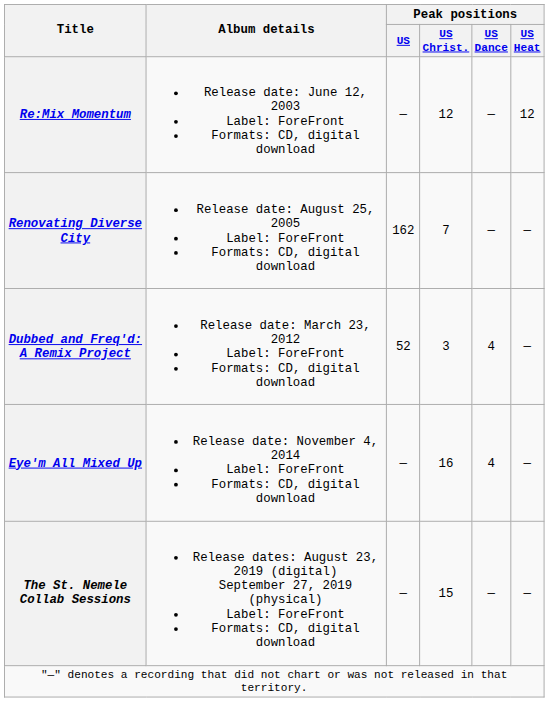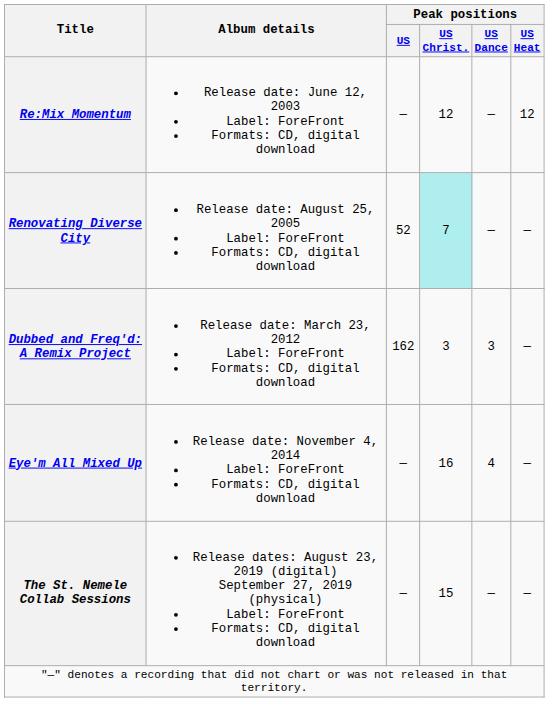 <table class="wikitable plainrowheaders" style="text-align:center;">
 <tr>
 <th scope="col" rowspan="2" style="width:11em;">Title</th>
 <th scope="col" rowspan="2" style="width:19em;">Album details</th>
 <th scope="col" colspan="5">Peak positions</th>
 </tr>
 <tr>
 <th scope="col" style="width:2.5em;font-size:90%;"><a href='#'>US</a><br></th>
 <th scope="col" style="width:2.5em;font-size:90%;"><a href='#'>US Christ.</a><br></th>
 <th scope="col" style="width:2.5em;font-size:90%;"><a href='#'>US Dance</a><br></th>
 <th scope="col" style="width:2.5em;font-size:90%;"><a href='#'>US Heat</a><br></th>
 </tr>
 <tr>
 <th scope="row"><em><a href='#'>Re:Mix Momentum</a></em></th>
 <td><br><ul><li>Release date: June 12, 2003</li><li>Label: ForeFront</li><li>Formats: CD, digital download</li></ul></td>
 <td>—</td>
 <td>12</td>
 <td>—</td>
 <td>12</td>
 </tr>
 <tr>
 <th scope="row"><em><a href='#'>Renovating Diverse City</a></em></th>
 <td><br><ul><li>Release date: August 25, 2005</li><li>Label: ForeFront</li><li>Formats: CD, digital download</li></ul></td>
-<td>162</td>
-<td>7</td>
+<td>52</td>
+<td style="background: paleturquoise;">7</td>
 <td>—</td>
 <td>—</td>
 </tr>
 <tr>
 <th scope="row"><em><a href='#'>Dubbed and Freq'd: A Remix Project</a></em></th>
 <td><br><ul><li>Release date: March 23, 2012</li><li>Label: ForeFront</li><li>Formats: CD, digital download</li></ul></td>
-<td>52</td>
+<td>162</td>
 <td>3</td>
-<td>4</td>
+<td>3</td>
 <td>—</td>
 </tr>
 <tr>
 <th scope="row"><em><a href='#'>Eye'm All Mixed Up</a></em></th>
 <td><br><ul><li>Release date: November 4, 2014</li><li>Label: ForeFront</li><li>Formats: CD, digital download</li></ul></td>
 <td>—</td>
 <td>16</td>
 <td>4</td>
 <td>—</td>
 </tr>
 <tr>
 <th scope="row"><em>The St. Nemele Collab Sessions</em></th>
 <td><br><ul><li>Release dates: August 23, 2019 (digital)<br>September 27, 2019 (physical)</li><li>Label: ForeFront</li><li>Formats: CD, digital download</li></ul></td>
 <td>—</td>
 <td>15</td>
 <td>—</td>
 <td>—</td>
 </tr>
 <tr>
 <td colspan="6" style="font-size:90%">"—" denotes a recording that did not chart or was not released in that territory.</td>
 </tr>
 </table>
